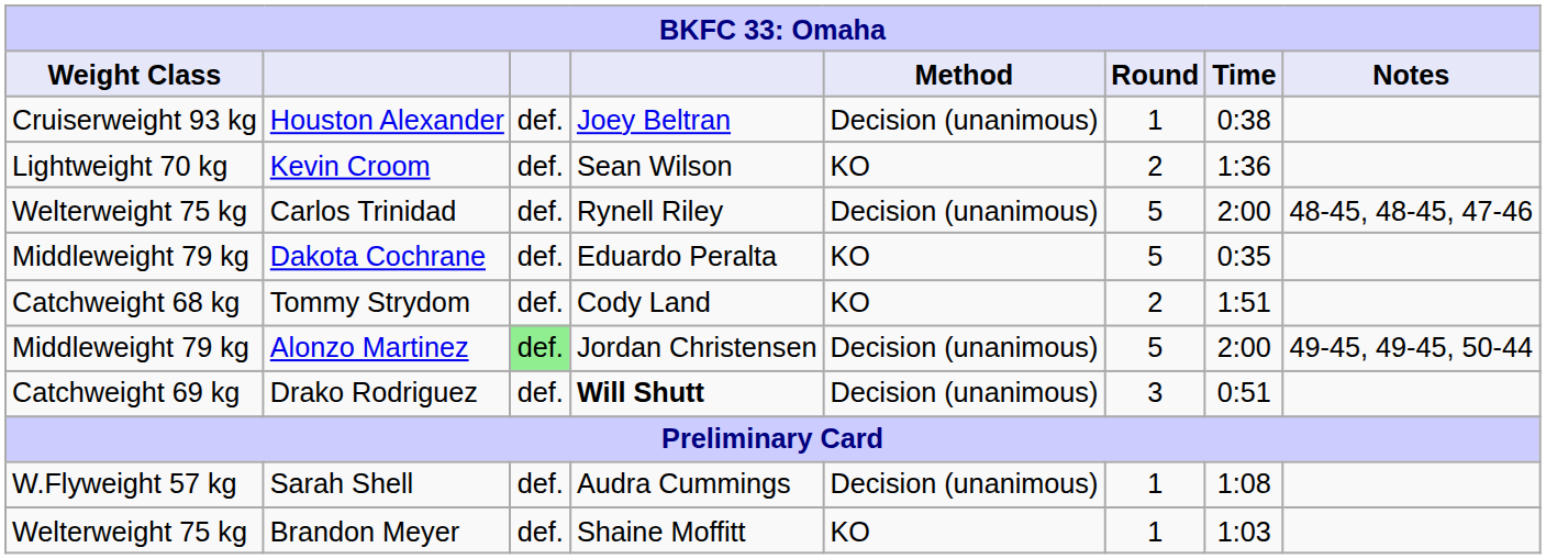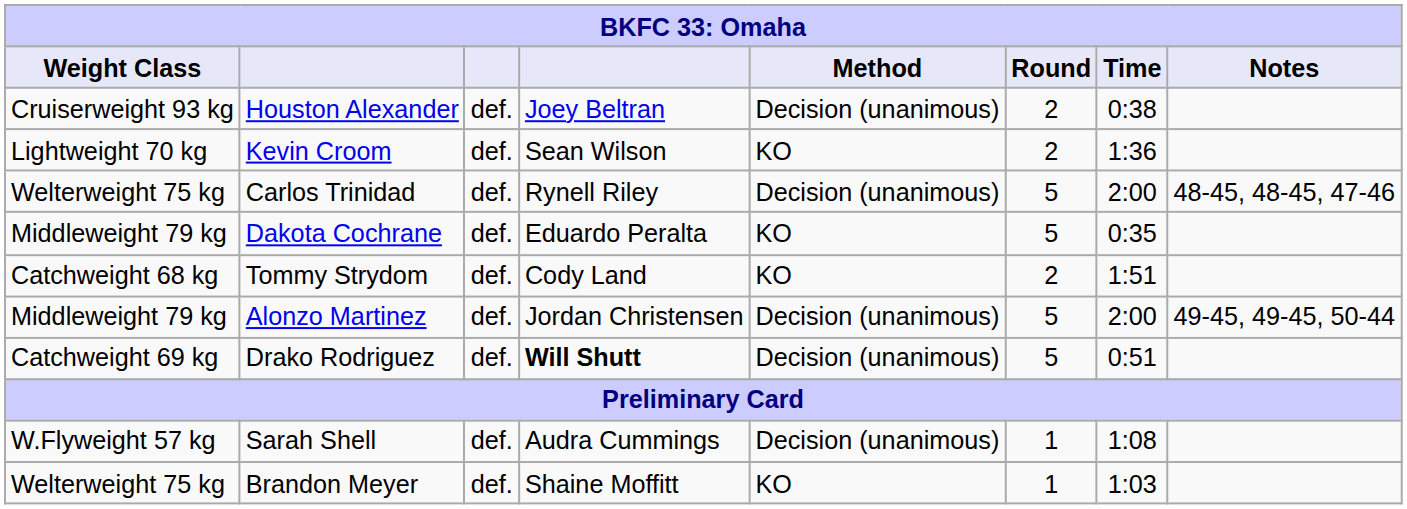 <table class="wikitable" style="font-size: 80%;">
 <tr>
 <th colspan="8" style="background-color: #ccf; color: #000080; text-align: center;"><strong>BKFC 33: Omaha</strong></th>
 </tr>
 <tr>
 <th colspan="1" style="background-color: #E6E8FA; color: #000000; text-align: center;">Weight Class</th>
 <th colspan="1" style="background-color: #E6E8FA; color: #000000; text-align: center;"></th>
 <th colspan="1" style="background-color: #E6E8FA; color: #000000; text-align: center;"></th>
 <th colspan="1" style="background-color: #E6E8FA; color: #000000; text-align: center;"></th>
 <th colspan="1" style="background-color: #E6E8FA; color: #000000; text-align: center;">Method</th>
 <th colspan="1" style="background-color: #E6E8FA; color: #000000; text-align: center;">Round</th>
 <th colspan="1" style="background-color: #E6E8FA; color: #000000; text-align: center;">Time</th>
 <th colspan="1" style="background-color: #E6E8FA; color: #000000; text-align: center;">Notes</th>
 </tr>
 <tr>
 <td>Cruiserweight 93 kg</td>
 <td> <a href='#'>Houston Alexander</a></td>
 <td align=center>def.</td>
 <td> <a href='#'>Joey Beltran</a></td>
 <td>Decision (unanimous)</td>
-<td align=center>1</td>
+<td align=center>2</td>
 <td align=center>0:38</td>
 <td></td>
 </tr>
 <tr>
 <td>Lightweight 70 kg</td>
 <td> <a href='#'>Kevin Croom</a></td>
 <td align=center>def.</td>
 <td> Sean Wilson</td>
 <td>KO</td>
 <td align=center>2</td>
 <td align=center>1:36</td>
 <td></td>
 </tr>
 <tr>
 <td>Welterweight 75 kg</td>
 <td> Carlos Trinidad</td>
 <td align=center>def.</td>
 <td> Rynell Riley</td>
 <td>Decision (unanimous)</td>
 <td align=center>5</td>
 <td align=center>2:00</td>
 <td>48-45, 48-45, 47-46</td>
 </tr>
 <tr>
 <td>Middleweight 79 kg</td>
 <td> <a href='#'>Dakota Cochrane</a></td>
 <td align=center>def.</td>
 <td> Eduardo Peralta</td>
 <td>KO</td>
 <td align=center>5</td>
 <td align=center>0:35</td>
 <td></td>
 </tr>
 <tr>
 <td>Catchweight 68 kg</td>
 <td> Tommy Strydom</td>
 <td align=center>def.</td>
 <td> Cody Land</td>
 <td>KO</td>
 <td align=center>2</td>
 <td align=center>1:51</td>
 <td></td>
 </tr>
 <tr>
 <td>Middleweight 79 kg</td>
 <td> <a href='#'>Alonzo Martinez</a></td>
-<td align=center style="background: lightgreen;">def.</td>
+<td align=center>def.</td>
 <td> Jordan Christensen</td>
 <td>Decision (unanimous)</td>
 <td align=center>5</td>
 <td align=center>2:00</td>
 <td>49-45, 49-45, 50-44</td>
 </tr>
 <tr>
 <td>Catchweight 69 kg</td>
 <td> Drako Rodriguez</td>
 <td align=center>def.</td>
 <td><strong> Will Shutt</strong></td>
 <td>Decision (unanimous)</td>
-<td align=center>3</td>
+<td align=center>5</td>
 <td align=center>0:51</td>
 <td></td>
 </tr>
 <tr>
 <th colspan="8" style="background-color: #ccf; color: #000080; text-align: center;"><strong>Preliminary Card</strong></th>
 </tr>
 <tr>
 <td>W.Flyweight 57 kg</td>
 <td> Sarah Shell</td>
 <td align=center>def.</td>
 <td> Audra Cummings</td>
 <td>Decision (unanimous)</td>
 <td align=center>1</td>
 <td align=center>1:08</td>
 <td></td>
 </tr>
 <tr>
 <td>Welterweight 75 kg</td>
 <td> Brandon Meyer</td>
 <td align=center>def.</td>
 <td> Shaine Moffitt</td>
 <td>KO</td>
 <td align=center>1</td>
 <td align=center>1:03</td>
 <td></td>
 </tr>
 </table>
